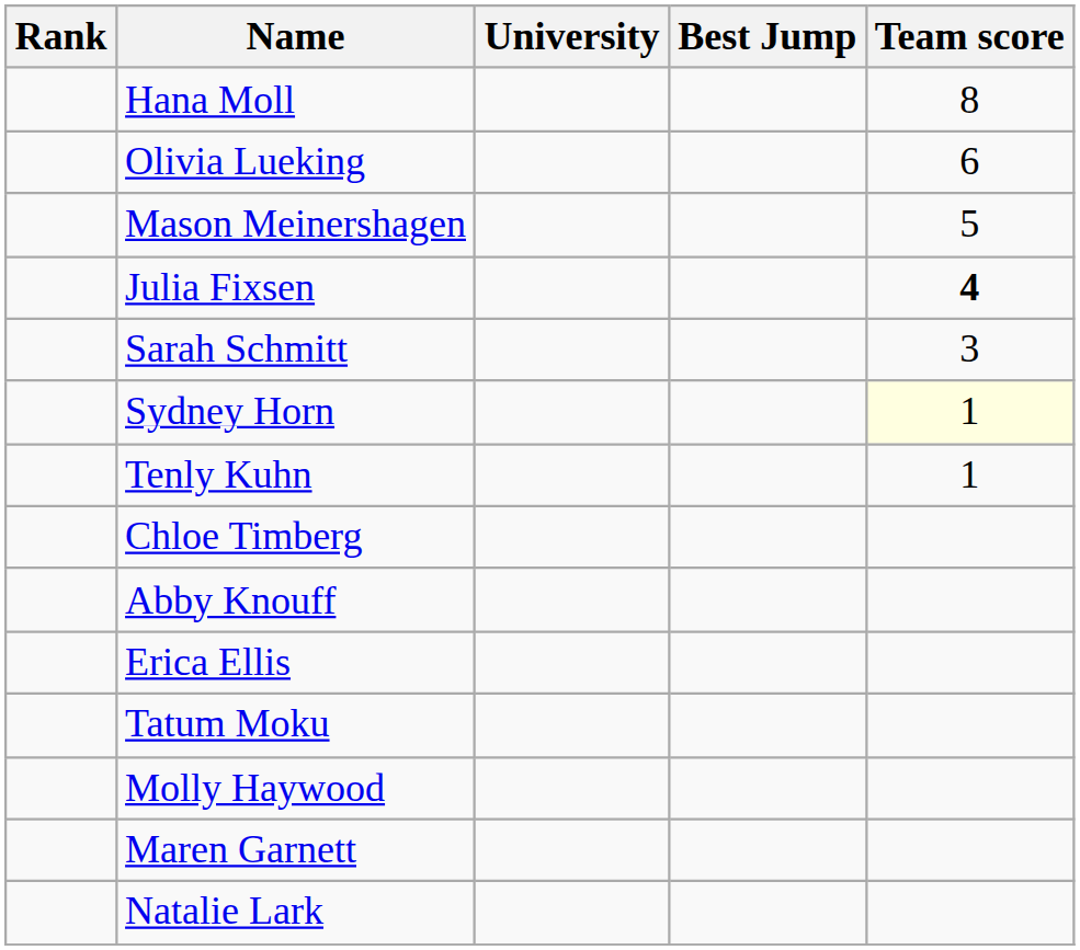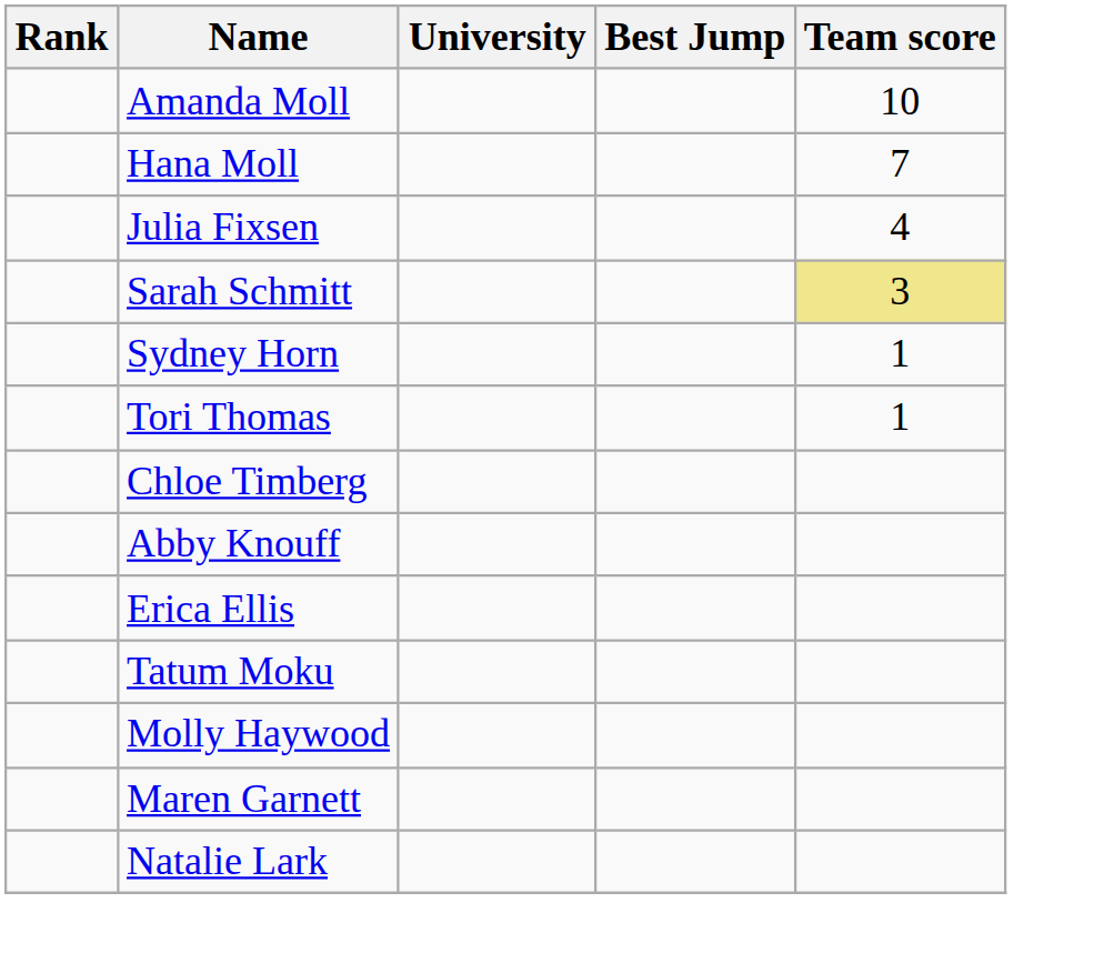 <table class="wikitable sortable" style="text-align:center">
 <tr>
 <th>Rank</th>
 <th>Name</th>
 <th>University</th>
 <th>Best Jump</th>
 <th>Team score</th>
 </tr>
 <tr>
 <td></td>
+<td align=left><a href='#'>Amanda Moll</a></td>
+<td></td>
+<td><strong></strong></td>
+<td>10 </td>
+</tr>
+<tr>
+<td></td>
 <td align=left><a href='#'>Hana Moll</a></td>
 <td></td>
 <td><strong></strong></td>
-<td>8</td>
-</tr>
-<tr>
-<td></td>
-<td align=left> <a href='#'>Olivia Lueking</a></td>
-<td></td>
-<td><strong></strong></td>
-<td>6</td>
-</tr>
-<tr>
-<td></td>
-<td align=left><a href='#'>Mason Meinershagen</a></td>
-<td></td>
-<td><strong></strong></td>
-<td>5</td>
+<td>7</td>
 </tr>
 <tr>
 <td></td>
 <td align=left><a href='#'>Julia Fixsen</a></td>
 <td></td>
 <td><strong></strong></td>
-<td><strong>4</strong></td>
+<td>4</td>
 </tr>
 <tr>
 <td></td>
 <td align=left> <a href='#'>Sarah Schmitt</a></td>
 <td></td>
 <td><strong></strong></td>
-<td>3</td>
+<td style="background: khaki;">3</td>
 </tr>
 <tr>
 <td></td>
 <td align=left><a href='#'>Sydney Horn</a></td>
 <td></td>
 <td><strong></strong></td>
-<td style="background: lightyellow;">1</td>
+<td>1</td>
 </tr>
 <tr>
 <td></td>
-<td align=left><a href='#'>Tenly Kuhn</a></td>
+<td align=left> <a href='#'>Tori Thomas</a></td>
 <td></td>
 <td><strong></strong></td>
 <td>1</td>
 </tr>
 <tr>
 <td></td>
 <td align=left><a href='#'>Chloe Timberg</a></td>
 <td></td>
 <td><strong></strong></td>
 <td></td>
 </tr>
 <tr>
 <td></td>
 <td align=left><a href='#'>Abby Knouff</a></td>
 <td></td>
 <td><strong></strong></td>
 <td></td>
 </tr>
 <tr>
 <td></td>
 <td align=left><a href='#'>Erica Ellis</a></td>
 <td></td>
 <td><strong></strong></td>
 <td></td>
 </tr>
 <tr>
 <td></td>
 <td align=left><a href='#'>Tatum Moku</a></td>
 <td></td>
 <td><strong></strong></td>
 <td></td>
 </tr>
 <tr>
 <td></td>
 <td align=left><a href='#'>Molly Haywood</a></td>
 <td></td>
 <td><strong></strong></td>
 <td></td>
 </tr>
 <tr>
 <td></td>
 <td align=left><a href='#'>Maren Garnett</a></td>
 <td></td>
 <td><strong></strong></td>
 <td></td>
 </tr>
 <tr>
 <td></td>
 <td align=left><a href='#'>Natalie Lark</a></td>
 <td></td>
 <td><strong></strong></td>
 <td></td>
 </tr>
 <tr>
 </tr>
 </table>
